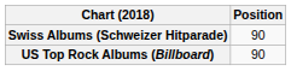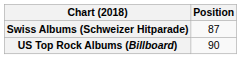 <table class="wikitable sortable plainrowheaders" style="text-align:center">
 <tr>
 <th scope="col">Chart (2018)</th>
 <th scope="col">Position</th>
 </tr>
 <tr>
 <th scope="row">Swiss Albums (Schweizer Hitparade)</th>
-<td>90</td>
+<td>87</td>
 </tr>
 <tr>
 <th scope="row">US Top Rock Albums (<em>Billboard</em>)</th>
 <td>90</td>
 </tr>
 </table>
